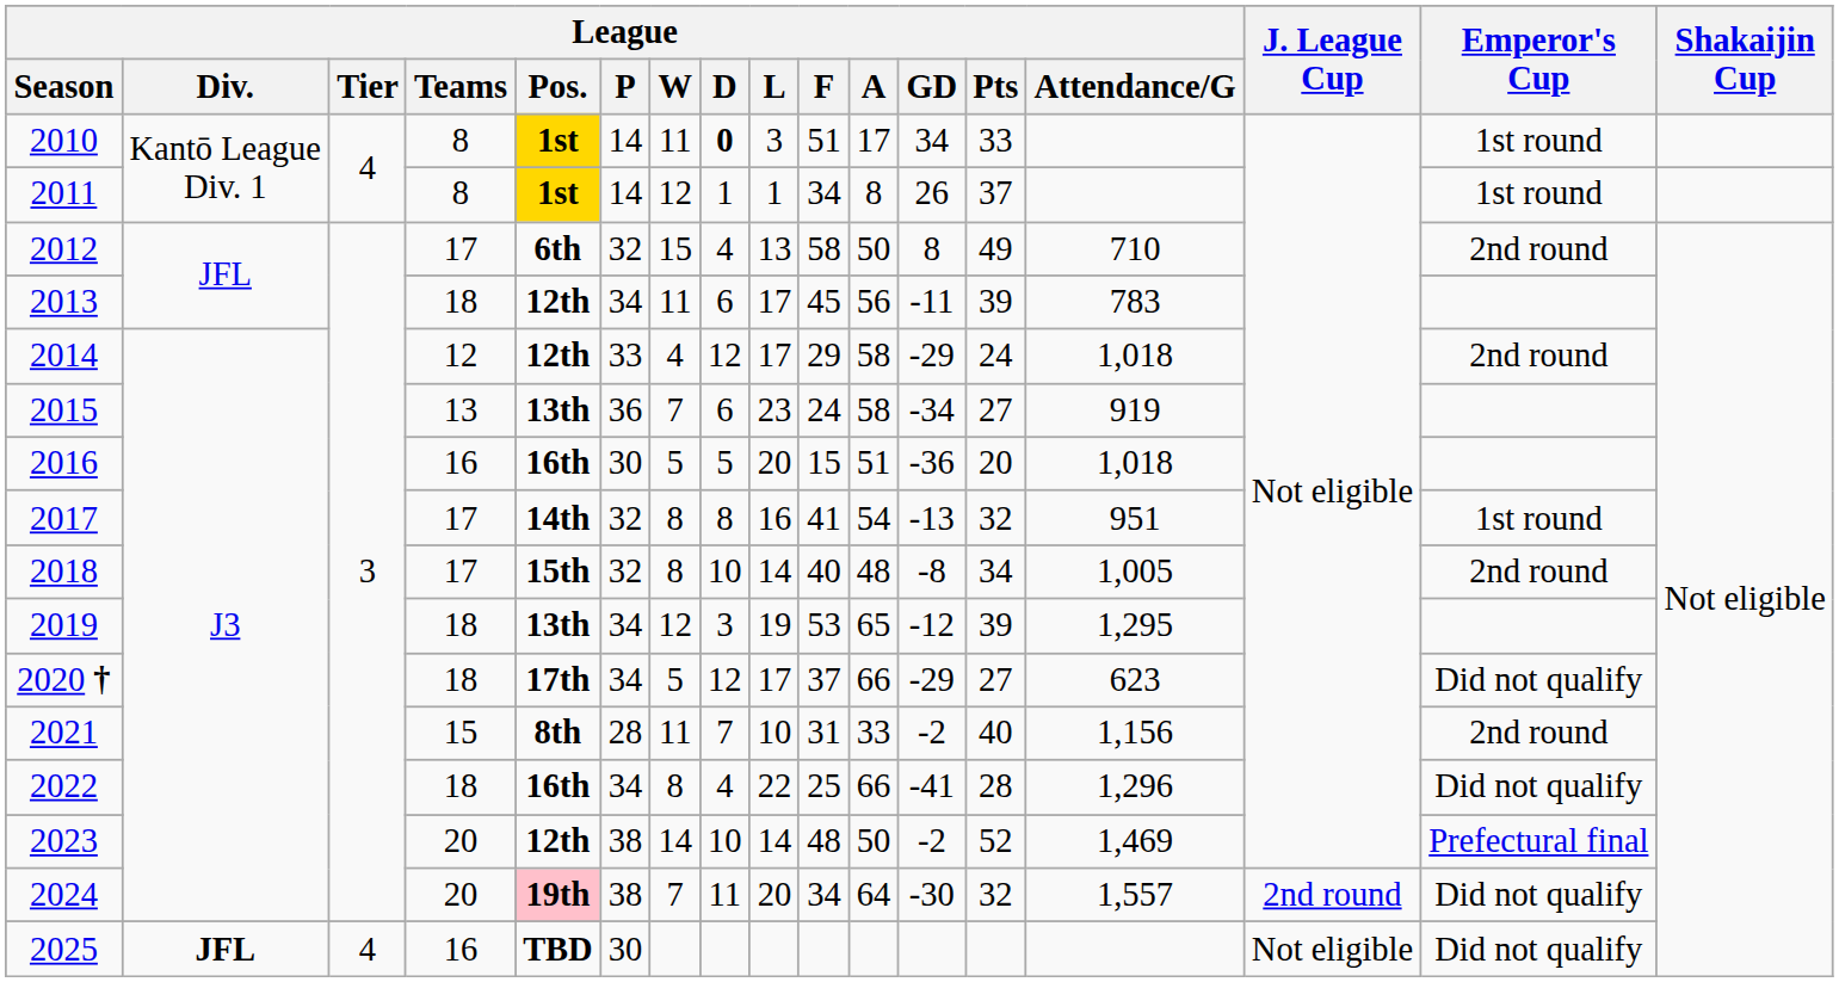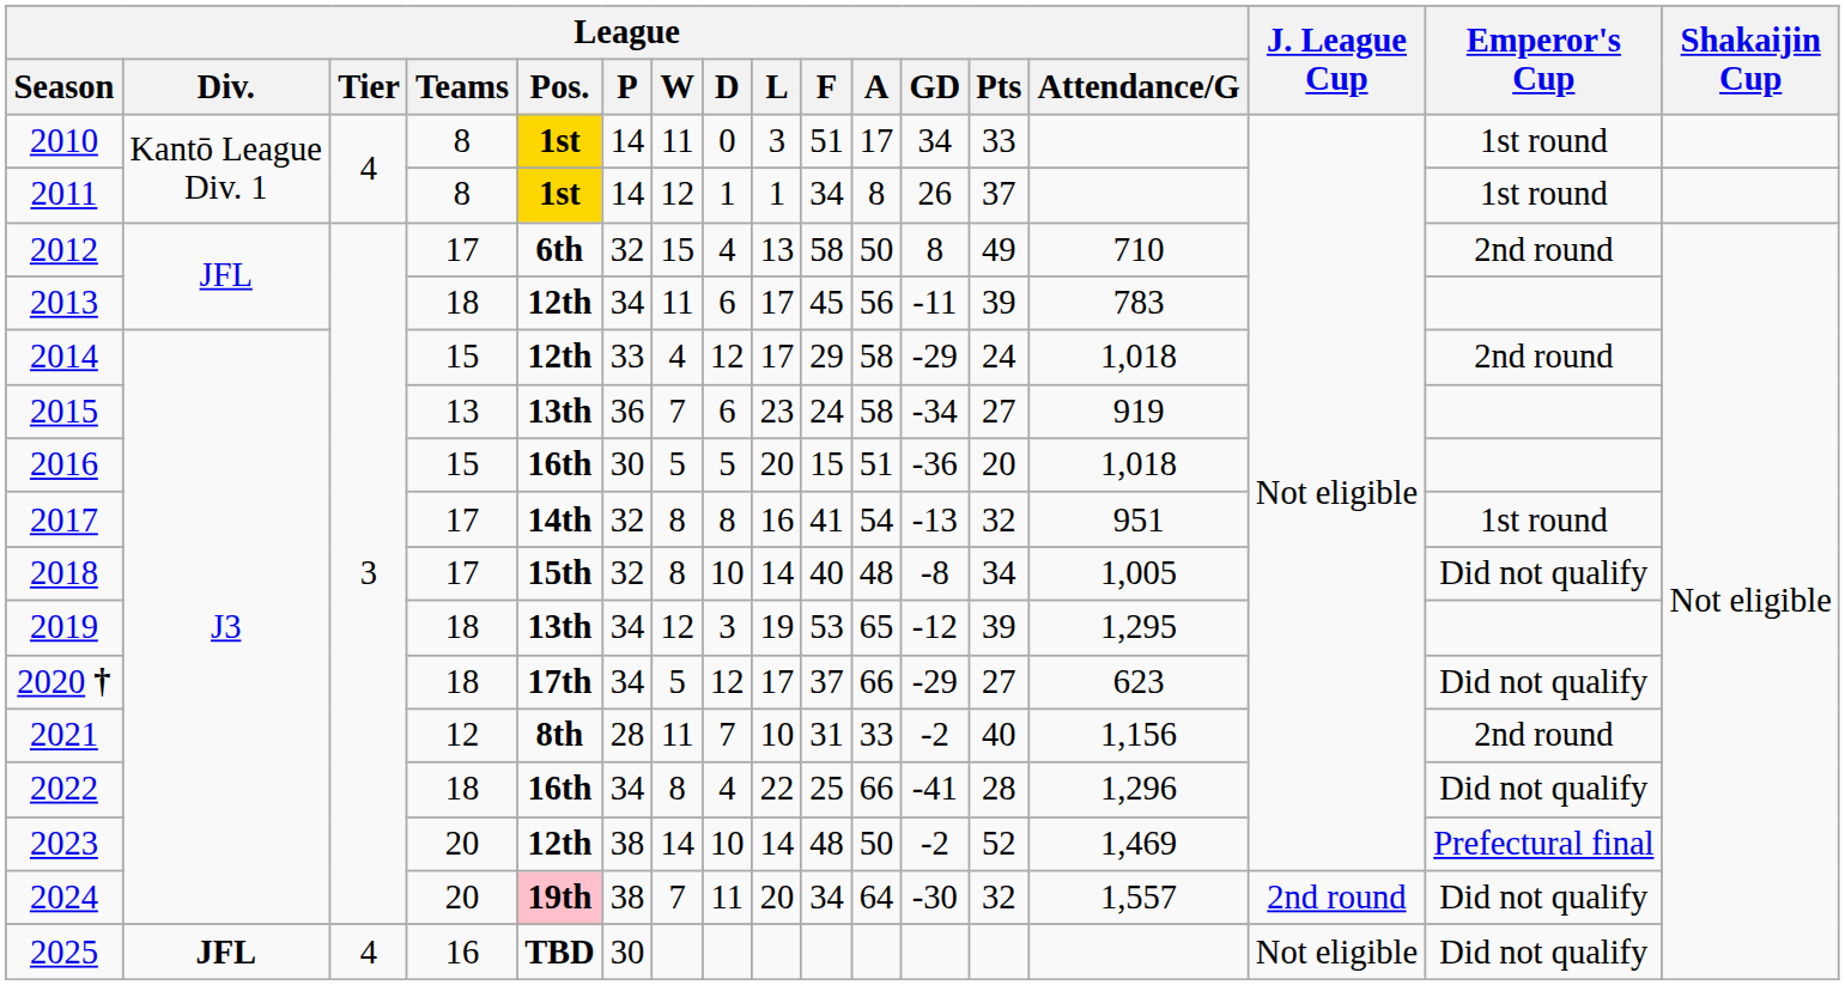 <table class="wikitable" style="text-align:center">
 <tr>
 <th colspan="14">League</th>
 <th rowspan="2"><a href='#'>J. League<br> Cup</a></th>
 <th rowspan="2"><a href='#'>Emperor's<br>Cup</a></th>
 <th rowspan="2"><a href='#'>Shakaijin<br>Cup</a></th>
 </tr>
 <tr>
 <th>Season</th>
 <th>Div.</th>
 <th>Tier</th>
 <th>Teams</th>
 <th>Pos.</th>
 <th>P</th>
 <th>W</th>
 <th>D</th>
 <th>L</th>
 <th>F</th>
 <th>A</th>
 <th>GD</th>
 <th>Pts</th>
 <th>Attendance/G</th>
 </tr>
 <tr>
 <td><a href='#'>2010</a></td>
 <td rowspan="2">Kantō League<br>Div. 1</td>
 <td rowspan="2">4</td>
 <td>8</td>
 <td bgcolor=gold><strong>1st</strong></td>
 <td>14</td>
 <td>11</td>
-<td><strong>0</strong></td>
+<td>0</td>
 <td>3</td>
 <td>51</td>
 <td>17</td>
 <td>34</td>
 <td>33</td>
 <td></td>
 <td rowspan="14">Not eligible</td>
 <td>1st round</td>
 <td></td>
 </tr>
 <tr>
 <td><a href='#'>2011</a></td>
 <td>8</td>
 <td bgcolor=gold><strong>1st</strong></td>
 <td>14</td>
 <td>12</td>
 <td>1</td>
 <td>1</td>
 <td>34</td>
 <td>8</td>
 <td>26</td>
 <td>37</td>
 <td></td>
 <td>1st round</td>
 <td></td>
 </tr>
 <tr>
 <td><a href='#'>2012</a></td>
 <td rowspan="2"><a href='#'>JFL</a></td>
 <td rowspan="13">3</td>
 <td>17</td>
 <td><strong>6th</strong></td>
 <td>32</td>
 <td>15</td>
 <td>4</td>
 <td>13</td>
 <td>58</td>
 <td>50</td>
 <td>8</td>
 <td>49</td>
 <td>710</td>
 <td>2nd round</td>
 <td rowspan="14">Not eligible</td>
 </tr>
 <tr>
 <td><a href='#'>2013</a></td>
 <td>18</td>
 <td><strong>12th</strong></td>
 <td>34</td>
 <td>11</td>
 <td>6</td>
 <td>17</td>
 <td>45</td>
 <td>56</td>
 <td>-11</td>
 <td>39</td>
 <td>783</td>
 <td></td>
 </tr>
 <tr>
 <td><a href='#'>2014</a></td>
 <td rowspan="11"><a href='#'>J3</a></td>
-<td>12</td>
+<td>15</td>
 <td><strong>12th</strong></td>
 <td>33</td>
 <td>4</td>
 <td>12</td>
 <td>17</td>
 <td>29</td>
 <td>58</td>
 <td>-29</td>
 <td>24</td>
 <td>1,018</td>
 <td>2nd round</td>
 </tr>
 <tr>
 <td><a href='#'>2015</a></td>
 <td>13</td>
 <td><strong>13th</strong></td>
 <td>36</td>
 <td>7</td>
 <td>6</td>
 <td>23</td>
 <td>24</td>
 <td>58</td>
 <td>-34</td>
 <td>27</td>
 <td>919</td>
 <td></td>
 </tr>
 <tr>
 <td><a href='#'>2016</a></td>
-<td>16</td>
+<td>15</td>
 <td><strong>16th</strong></td>
 <td>30</td>
 <td>5</td>
 <td>5</td>
 <td>20</td>
 <td>15</td>
 <td>51</td>
 <td>-36</td>
 <td>20</td>
 <td>1,018</td>
 <td></td>
 </tr>
 <tr>
 <td><a href='#'>2017</a></td>
 <td>17</td>
 <td><strong>14th</strong></td>
 <td>32</td>
 <td>8</td>
 <td>8</td>
 <td>16</td>
 <td>41</td>
 <td>54</td>
 <td>-13</td>
 <td>32</td>
 <td>951</td>
 <td>1st round</td>
 </tr>
 <tr>
 <td><a href='#'>2018</a></td>
 <td>17</td>
 <td><strong>15th</strong></td>
 <td>32</td>
 <td>8</td>
 <td>10</td>
 <td>14</td>
 <td>40</td>
 <td>48</td>
 <td>-8</td>
 <td>34</td>
 <td>1,005</td>
-<td>2nd round</td>
+<td>Did not qualify</td>
 </tr>
 <tr>
 <td><a href='#'>2019</a></td>
 <td>18</td>
 <td><strong>13th</strong></td>
 <td>34</td>
 <td>12</td>
 <td>3</td>
 <td>19</td>
 <td>53</td>
 <td>65</td>
 <td>-12</td>
 <td>39</td>
 <td>1,295</td>
 <td></td>
 </tr>
 <tr>
 <td><a href='#'>2020</a> <strong>†</strong></td>
 <td>18</td>
 <td><strong>17th</strong></td>
 <td>34</td>
 <td>5</td>
 <td>12</td>
 <td>17</td>
 <td>37</td>
 <td>66</td>
 <td>-29</td>
 <td>27</td>
 <td>623</td>
 <td>Did not qualify</td>
 </tr>
 <tr>
 <td><a href='#'>2021</a></td>
-<td>15</td>
+<td>12</td>
 <td><strong>8th</strong></td>
 <td>28</td>
 <td>11</td>
 <td>7</td>
 <td>10</td>
 <td>31</td>
 <td>33</td>
 <td>-2</td>
 <td>40</td>
 <td>1,156</td>
 <td>2nd round</td>
 </tr>
 <tr>
 <td><a href='#'>2022</a></td>
 <td>18</td>
 <td><strong>16th</strong></td>
 <td>34</td>
 <td>8</td>
 <td>4</td>
 <td>22</td>
 <td>25</td>
 <td>66</td>
 <td>-41</td>
 <td>28</td>
 <td>1,296</td>
 <td>Did not qualify</td>
 </tr>
 <tr>
 <td><a href='#'>2023</a></td>
 <td>20</td>
 <td><strong>12th</strong></td>
 <td>38</td>
 <td>14</td>
 <td>10</td>
 <td>14</td>
 <td>48</td>
 <td>50</td>
 <td>-2</td>
 <td>52</td>
 <td>1,469</td>
 <td><a href='#'>Prefectural final</a></td>
 </tr>
 <tr>
 <td><a href='#'>2024</a></td>
 <td>20</td>
 <td bgcolor=pink><strong>19th</strong></td>
 <td>38</td>
 <td>7</td>
 <td>11</td>
 <td>20</td>
 <td>34</td>
 <td>64</td>
 <td>-30</td>
 <td>32</td>
 <td>1,557</td>
 <td><a href='#'>2nd round</a></td>
 <td>Did not qualify</td>
 </tr>
 <tr>
 <td><a href='#'>2025</a></td>
 <td><strong>JFL</strong></td>
 <td>4</td>
 <td>16</td>
 <td><strong>TBD</strong></td>
 <td>30</td>
 <td></td>
 <td></td>
 <td></td>
 <td></td>
 <td></td>
 <td></td>
 <td></td>
 <td></td>
 <td>Not eligible</td>
 <td>Did not qualify</td>
 </tr>
 </table>
